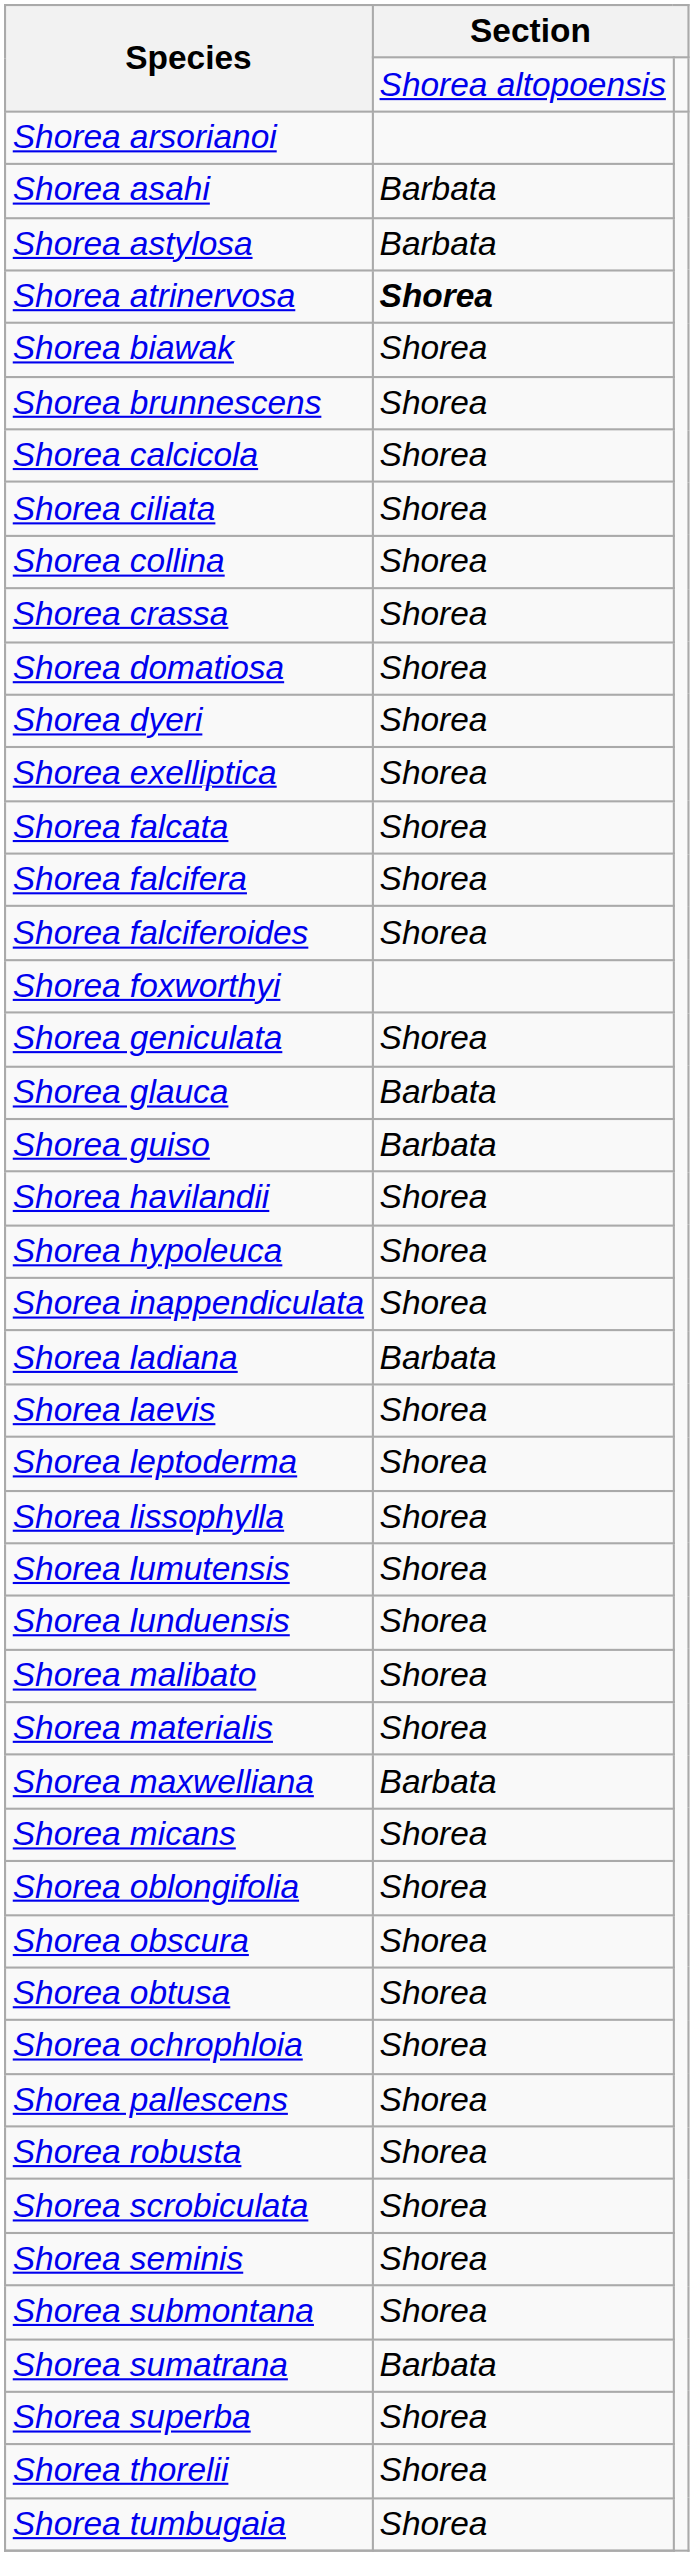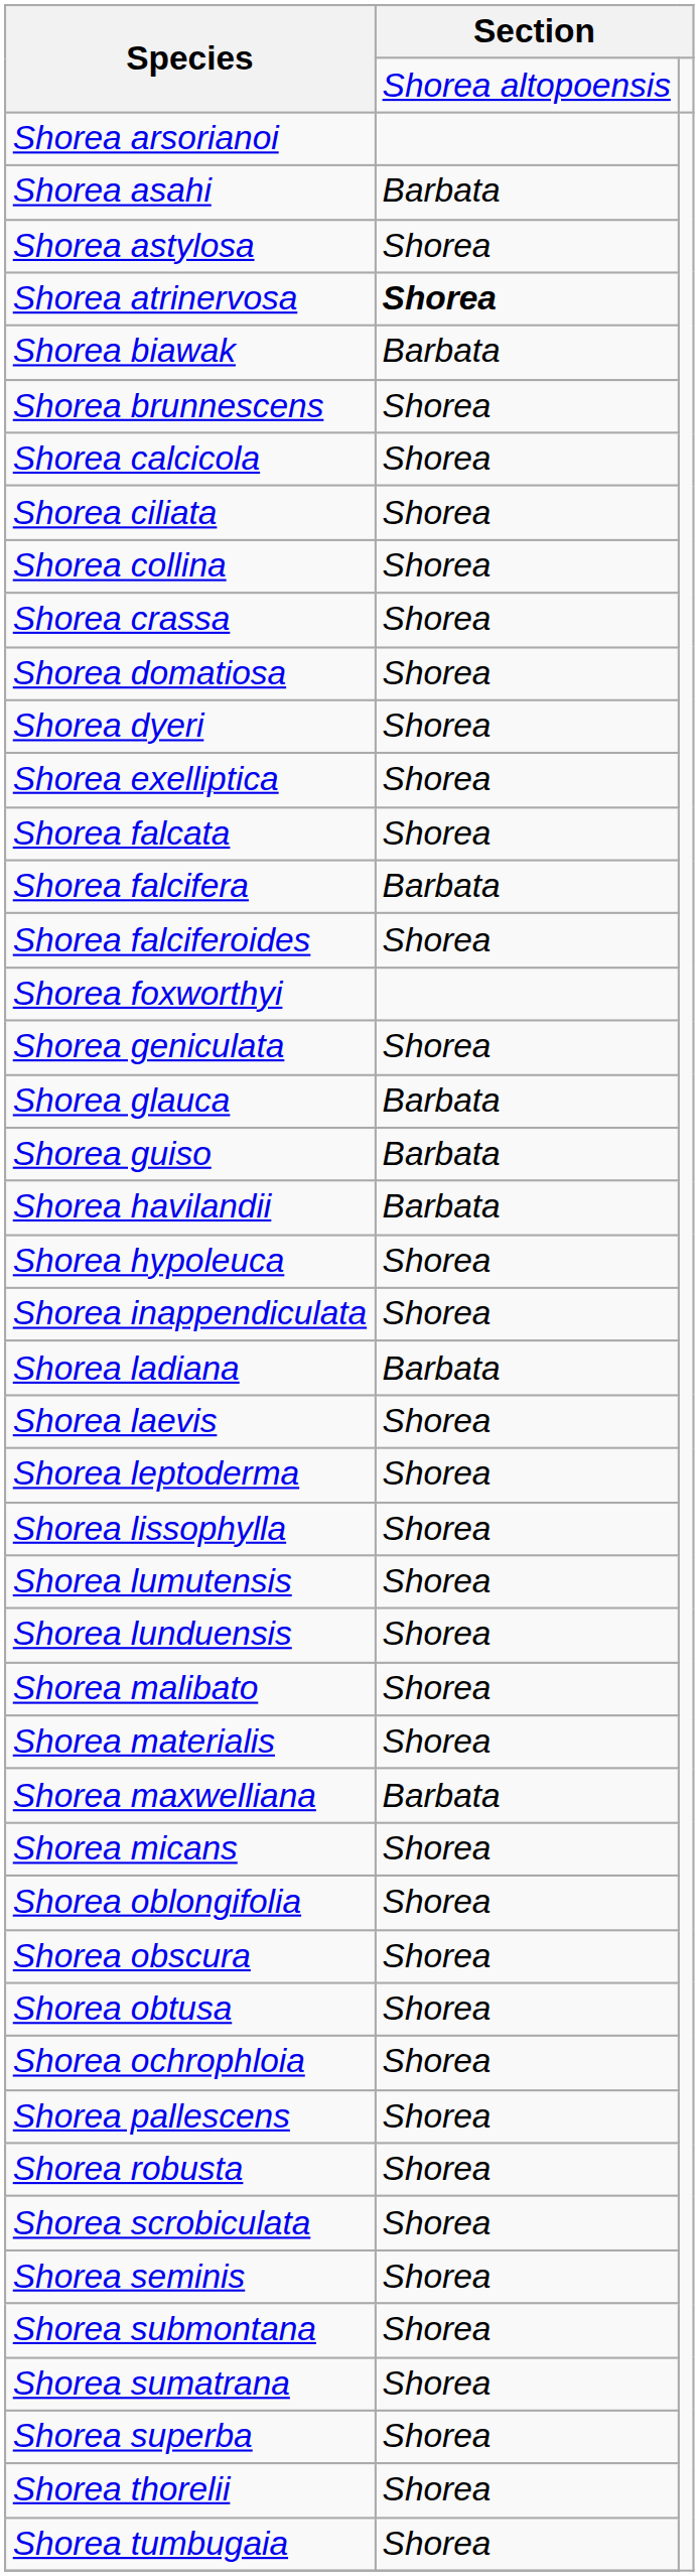 <table class="wikitable sortable">
 <tr>
 <th rowspan=2>Species</th>
 <th colspan=2>Section</th>
 </tr>
 <tr>
 <td><em><a href='#'>Shorea altopoensis</a></em> </td>
 <td></td>
 </tr>
 <tr>
 <td><em><a href='#'>Shorea arsorianoi</a></em> </td>
 <td></td>
 </tr>
 <tr>
 <td><em><a href='#'>Shorea asahi</a></em> </td>
 <td><em>Barbata</em></td>
 </tr>
 <tr>
 <td><em><a href='#'>Shorea astylosa</a></em> </td>
-<td><em>Barbata</em></td>
+<td><em>Shorea</em></td>
 </tr>
 <tr>
 <td><em><a href='#'>Shorea atrinervosa</a></em> </td>
 <td><strong><em>Shorea</em></strong></td>
 </tr>
 <tr>
 <td><em><a href='#'>Shorea biawak</a></em> </td>
-<td><em>Shorea</em></td>
+<td><em>Barbata</em></td>
 </tr>
 <tr>
 <td><em><a href='#'>Shorea brunnescens</a></em> </td>
 <td><em>Shorea</em></td>
 </tr>
 <tr>
 <td><em><a href='#'>Shorea calcicola</a></em> </td>
 <td><em>Shorea</em></td>
 </tr>
 <tr>
 <td><em><a href='#'>Shorea ciliata</a></em> </td>
 <td><em>Shorea</em></td>
 </tr>
 <tr>
 <td><em><a href='#'>Shorea collina</a></em> </td>
 <td><em>Shorea</em></td>
 </tr>
 <tr>
 <td><em><a href='#'>Shorea crassa</a></em> </td>
 <td><em>Shorea</em></td>
 </tr>
 <tr>
 <td><em><a href='#'>Shorea domatiosa</a></em> </td>
 <td><em>Shorea</em></td>
 </tr>
 <tr>
 <td><em><a href='#'>Shorea dyeri</a></em> </td>
 <td><em>Shorea</em></td>
 </tr>
 <tr>
 <td><em><a href='#'>Shorea exelliptica</a></em> </td>
 <td><em>Shorea</em></td>
 </tr>
 <tr>
 <td><em><a href='#'>Shorea falcata</a></em> </td>
 <td><em>Shorea</em></td>
 </tr>
 <tr>
 <td><em><a href='#'>Shorea falcifera</a></em> </td>
-<td><em>Shorea</em></td>
+<td><em>Barbata</em></td>
 </tr>
 <tr>
 <td><em><a href='#'>Shorea falciferoides</a></em> </td>
 <td><em>Shorea</em></td>
 </tr>
 <tr>
 <td><em><a href='#'>Shorea foxworthyi</a></em> </td>
 <td></td>
 </tr>
 <tr>
 <td><em><a href='#'>Shorea geniculata</a></em> </td>
 <td><em>Shorea</em></td>
 </tr>
 <tr>
 <td><em><a href='#'>Shorea glauca</a></em> </td>
 <td><em>Barbata</em></td>
 </tr>
 <tr>
 <td><em><a href='#'>Shorea guiso</a></em> </td>
 <td><em>Barbata</em></td>
 </tr>
 <tr>
 <td><em><a href='#'>Shorea havilandii</a></em> </td>
-<td><em>Shorea</em></td>
+<td><em>Barbata</em></td>
 </tr>
 <tr>
 <td><em><a href='#'>Shorea hypoleuca</a></em> </td>
 <td><em>Shorea</em></td>
 </tr>
 <tr>
 <td><em><a href='#'>Shorea inappendiculata</a></em> </td>
 <td><em>Shorea</em></td>
 </tr>
 <tr>
 <td><em><a href='#'>Shorea ladiana</a></em> </td>
 <td><em>Barbata</em></td>
 </tr>
 <tr>
 <td><em><a href='#'>Shorea laevis</a></em> </td>
 <td><em>Shorea</em></td>
 </tr>
 <tr>
 <td><em><a href='#'>Shorea leptoderma</a></em> </td>
 <td><em>Shorea</em></td>
 </tr>
 <tr>
 <td><em><a href='#'>Shorea lissophylla</a></em> </td>
 <td><em>Shorea</em></td>
 </tr>
 <tr>
 <td><em><a href='#'>Shorea lumutensis</a></em> </td>
 <td><em>Shorea</em></td>
 </tr>
 <tr>
 <td><em><a href='#'>Shorea lunduensis</a></em> </td>
 <td><em>Shorea</em></td>
 </tr>
 <tr>
 <td><em><a href='#'>Shorea malibato</a></em> </td>
 <td><em>Shorea</em></td>
 </tr>
 <tr>
 <td><em><a href='#'>Shorea materialis</a></em> </td>
 <td><em>Shorea</em></td>
 </tr>
 <tr>
 <td><em><a href='#'>Shorea maxwelliana</a></em> </td>
 <td><em>Barbata</em></td>
 </tr>
 <tr>
 <td><em><a href='#'>Shorea micans</a></em> </td>
 <td><em>Shorea</em></td>
 </tr>
 <tr>
 <td><em><a href='#'>Shorea oblongifolia</a></em> </td>
 <td><em>Shorea</em></td>
 </tr>
 <tr>
 <td><em><a href='#'>Shorea obscura</a></em> </td>
 <td><em>Shorea</em></td>
 </tr>
 <tr>
 <td><em><a href='#'>Shorea obtusa</a></em> </td>
 <td><em>Shorea</em></td>
 </tr>
 <tr>
 <td><em><a href='#'>Shorea ochrophloia</a></em> </td>
 <td><em>Shorea</em></td>
 </tr>
 <tr>
 <td><em><a href='#'>Shorea pallescens</a></em> </td>
 <td><em>Shorea</em></td>
 </tr>
 <tr>
 <td><em><a href='#'>Shorea robusta</a></em> </td>
 <td><em>Shorea</em></td>
 </tr>
 <tr>
 <td><em><a href='#'>Shorea scrobiculata</a></em> </td>
 <td><em>Shorea</em></td>
 </tr>
 <tr>
 <td><em><a href='#'>Shorea seminis</a></em> </td>
 <td><em>Shorea</em></td>
 </tr>
 <tr>
 <td><em><a href='#'>Shorea submontana</a></em> </td>
 <td><em>Shorea</em></td>
 </tr>
 <tr>
 <td><em><a href='#'>Shorea sumatrana</a></em> </td>
-<td><em>Barbata</em></td>
+<td><em>Shorea</em></td>
 </tr>
 <tr>
 <td><em><a href='#'>Shorea superba</a></em> </td>
 <td><em>Shorea</em></td>
 </tr>
 <tr>
 <td><em><a href='#'>Shorea thorelii</a></em> </td>
 <td><em>Shorea</em></td>
 </tr>
 <tr>
 <td><em><a href='#'>Shorea tumbugaia</a></em> </td>
 <td><em>Shorea</em></td>
 </tr>
 <tr>
 </tr>
 </table>
